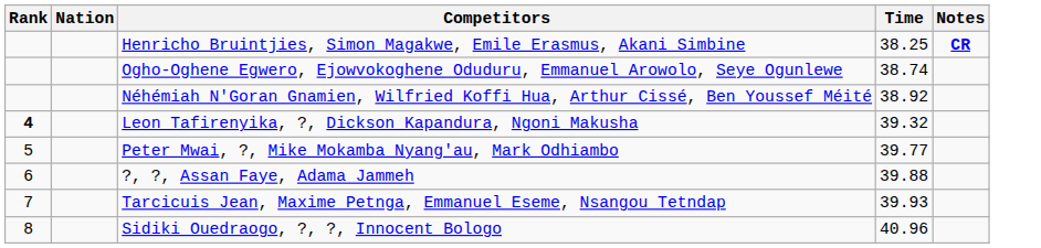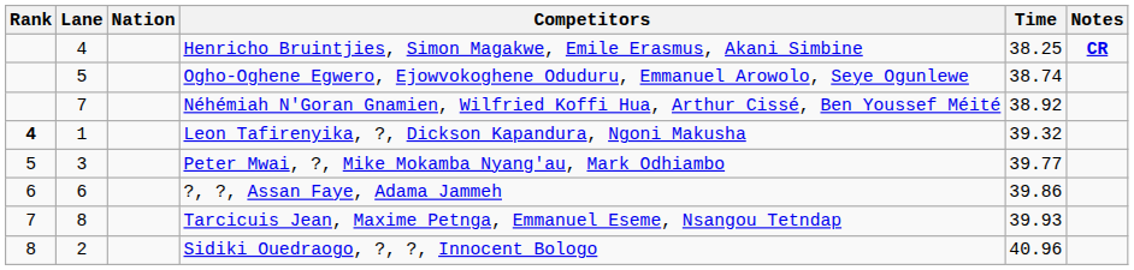 <table class="wikitable sortable" style="text-align:center">
 <tr>
 <th>Rank</th>
+<th>Lane</th>
 <th>Nation</th>
 <th>Competitors</th>
 <th>Time</th>
 <th>Notes</th>
 </tr>
 <tr>
 <td></td>
+<td>4</td>
 <td align=left></td>
 <td align=left><a href='#'>Henricho Bruintjies</a>, <a href='#'>Simon Magakwe</a>, <a href='#'>Emile Erasmus</a>, <a href='#'>Akani Simbine</a></td>
 <td>38.25</td>
 <td><strong><a href='#'>CR</a></strong></td>
 </tr>
 <tr>
 <td></td>
+<td>5</td>
 <td align=left></td>
 <td align=left><a href='#'>Ogho-Oghene Egwero</a>, <a href='#'>Ejowvokoghene Oduduru</a>, <a href='#'>Emmanuel Arowolo</a>, <a href='#'>Seye Ogunlewe</a></td>
 <td>38.74</td>
 <td></td>
 </tr>
 <tr>
 <td></td>
+<td>7</td>
 <td align=left></td>
 <td align=left><a href='#'>Néhémiah N'Goran Gnamien</a>, <a href='#'>Wilfried Koffi Hua</a>, <a href='#'>Arthur Cissé</a>, <a href='#'>Ben Youssef Méité</a></td>
 <td>38.92</td>
 <td></td>
 </tr>
 <tr>
 <td><strong>4</strong></td>
+<td>1</td>
 <td align=left></td>
 <td align=left><a href='#'>Leon Tafirenyika</a>, ?, <a href='#'>Dickson Kapandura</a>, <a href='#'>Ngoni Makusha</a></td>
 <td>39.32</td>
 <td></td>
 </tr>
 <tr>
 <td>5</td>
+<td>3</td>
 <td align=left></td>
 <td align=left><a href='#'>Peter Mwai</a>, ?, <a href='#'>Mike Mokamba Nyang'au</a>, <a href='#'>Mark Odhiambo</a></td>
 <td>39.77</td>
 <td></td>
 </tr>
 <tr>
 <td>6</td>
+<td>6</td>
 <td align=left></td>
 <td align=left>?, ?, <a href='#'>Assan Faye</a>, <a href='#'>Adama Jammeh</a></td>
-<td>39.88</td>
+<td>39.86</td>
 <td></td>
 </tr>
 <tr>
 <td>7</td>
+<td>8</td>
 <td align=left></td>
 <td align=left><a href='#'>Tarcicuis Jean</a>, <a href='#'>Maxime Petnga</a>, <a href='#'>Emmanuel Eseme</a>, <a href='#'>Nsangou Tetndap</a></td>
 <td>39.93</td>
 <td></td>
 </tr>
 <tr>
 <td>8</td>
+<td>2</td>
 <td align=left></td>
 <td align=left><a href='#'>Sidiki Ouedraogo</a>, ?, ?, <a href='#'>Innocent Bologo</a></td>
 <td>40.96</td>
 <td></td>
 </tr>
 </table>
